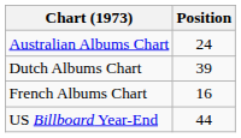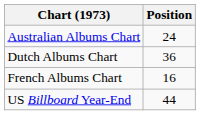 <table class="wikitable sortable" style="text-align:center;">
 <tr>
 <th scope="col">Chart (1973)</th>
 <th scope="col">Position</th>
 </tr>
 <tr>
 <td scope="row" align="left"><a href='#'>Australian Albums Chart</a></td>
 <td>24</td>
 </tr>
 <tr>
 <td scope="row" align="left">Dutch Albums Chart</td>
-<td>39</td>
+<td>36</td>
 </tr>
 <tr>
 <td scope="row" align="left">French Albums Chart</td>
 <td>16</td>
 </tr>
 <tr>
 <td scope="row" align="left">US <a href='#'><em>Billboard</em> Year-End</a></td>
 <td>44</td>
 </tr>
 </table>
